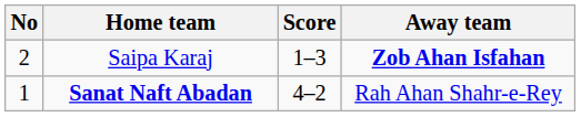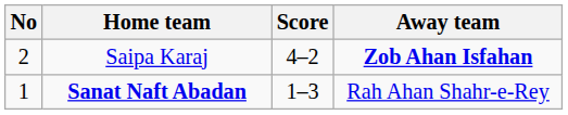 <table class="wikitable sortable" style="text-align:center">
 <tr>
 <th width=20>No</th>
 <th width=160>Home team</th>
 <th width=27>Score</th>
 <th width=160>Away team</th>
 </tr>
 <tr>
 <td>2</td>
 <td><a href='#'>Saipa Karaj</a></td>
-<td>1–3</td>
+<td>4–2</td>
 <td><strong><a href='#'>Zob Ahan Isfahan</a></strong></td>
 </tr>
 <tr>
 <td>1</td>
 <td><strong><a href='#'>Sanat Naft Abadan</a></strong></td>
-<td>4–2</td>
+<td>1–3</td>
 <td><a href='#'>Rah Ahan Shahr-e-Rey</a></td>
 </tr>
 </table>
